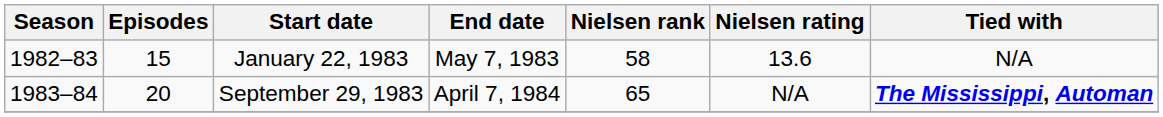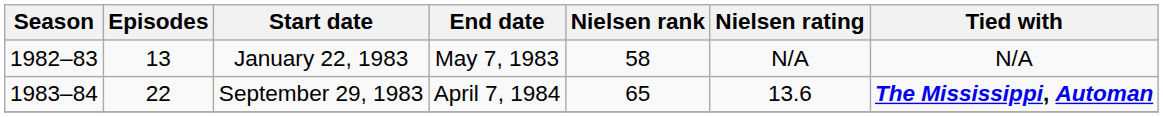 <table class="wikitable" style="text-align:center">
 <tr>
 <th>Season</th>
 <th>Episodes</th>
 <th>Start date</th>
 <th>End date</th>
 <th>Nielsen rank</th>
 <th>Nielsen rating</th>
 <th>Tied with</th>
 </tr>
 <tr>
 <td>1982–83</td>
-<td>15</td>
+<td>13</td>
 <td>January 22, 1983</td>
 <td>May 7, 1983</td>
 <td>58</td>
-<td>13.6</td>
+<td>N/A</td>
 <td>N/A</td>
 </tr>
 <tr>
 <td>1983–84</td>
-<td>20</td>
+<td>22</td>
 <td>September 29, 1983</td>
 <td>April 7, 1984</td>
 <td>65</td>
-<td>N/A</td>
+<td>13.6</td>
 <td><strong><em><a href='#'>The Mississippi</a></em>, <em><a href='#'>Automan</a></em></strong></td>
 </tr>
 <tr>
 </tr>
 </table>
